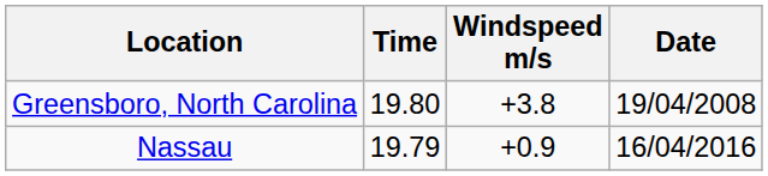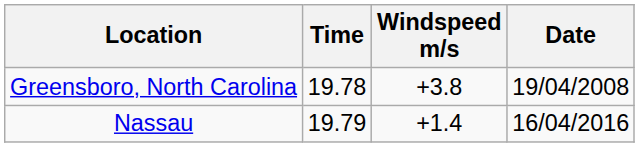 <table class="wikitable" style= "text-align: center">
 <tr>
 <th>Location</th>
 <th>Time</th>
 <th>Windspeed<br>m/s</th>
 <th>Date</th>
 </tr>
 <tr>
 <td><a href='#'>Greensboro, North Carolina</a></td>
-<td>19.80</td>
+<td>19.78</td>
 <td>+3.8</td>
 <td>19/04/2008</td>
 </tr>
 <tr>
 <td><a href='#'>Nassau</a></td>
 <td>19.79</td>
-<td>+0.9</td>
+<td>+1.4</td>
 <td>16/04/2016</td>
 </tr>
 </table>
